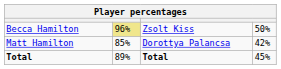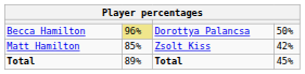 <table class="wikitable">
 <tr>
 <th colspan=4 width=400>Player percentages</th>
 </tr>
 <tr>
 <th colspan=2 width=200 style="white-space:nowrap;"></th>
 <th colspan=2 width=200 style="white-space:nowrap;"></th>
 </tr>
 <tr>
 <td><a href='#'>Becca Hamilton</a></td>
 <td style="background: khaki;">96%</td>
-<td><a href='#'>Zsolt Kiss</a></td>
+<td><a href='#'>Dorottya Palancsa</a></td>
 <td>50%</td>
 </tr>
 <tr>
 <td><a href='#'>Matt Hamilton</a></td>
 <td>85%</td>
-<td><a href='#'>Dorottya Palancsa</a></td>
+<td><a href='#'>Zsolt Kiss</a></td>
 <td>42%</td>
 </tr>
 <tr>
 <td><strong>Total</strong></td>
 <td>89%</td>
 <td><strong>Total</strong></td>
 <td>45%</td>
 </tr>
 </table>
